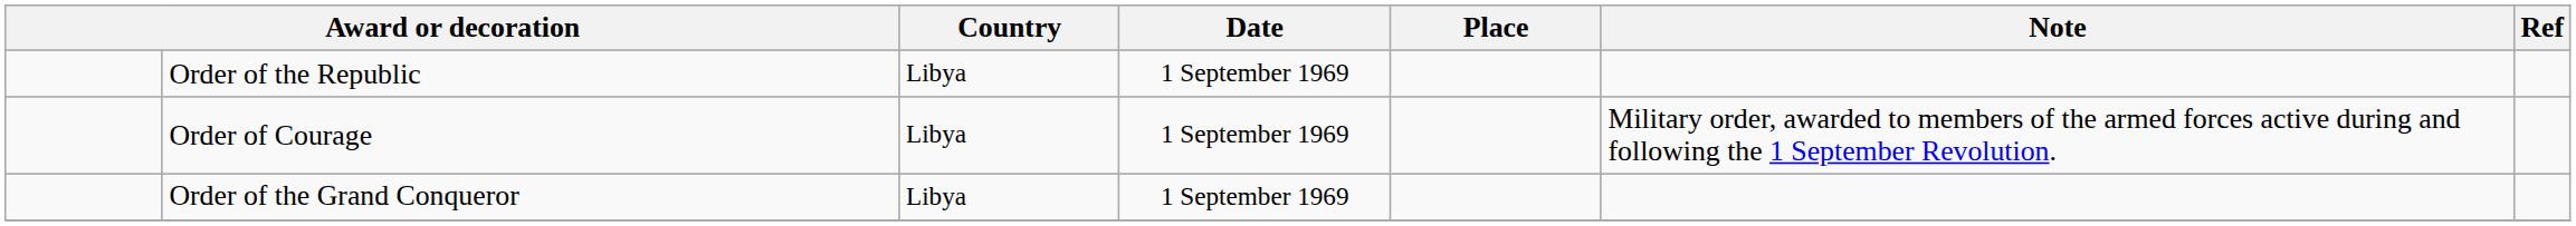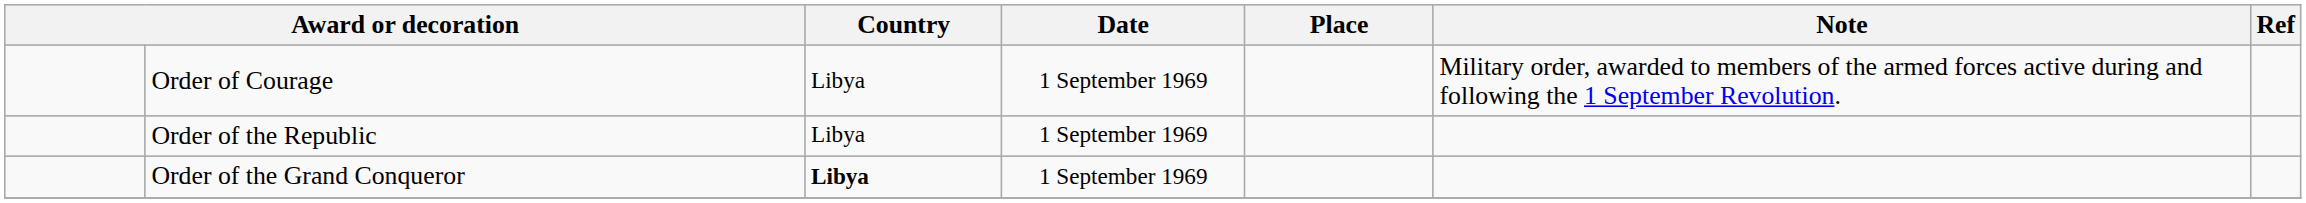 <table class="wikitable" style="text-align:left;">
 <tr ->
 <th colspan=2 width="490px">Award or decoration</th>
 <th width="110px">Country</th>
 <th width="110px">Date</th>
 <th width="110px">Place</th>
 <th width="500px">Note</th>
 <th>Ref</th>
+</tr>
+<tr>
+<td width="80px"></td>
+<td style="font-size:100%;">Order of Courage</td>
+<td style="width:8em; font-size:90%;"> Libya</td>
+<td align="center" style="width:10em; font-size:90%;">1 September 1969</td>
+<td align="center" style="font-size:100%;"></td>
+<td style="font-size:100%;">Military order, awarded to members of the armed forces active during and following the <a href='#'>1 September Revolution</a>.</td>
+<td style="font-size:100%;"></td>
 </tr>
 <tr>
 <td width="80px"></td>
 <td style="font-size:100%;">Order of the Republic</td>
 <td style="width:8em; font-size:90%;"> Libya</td>
 <td align="center" style="width:10em; font-size:90%;">1 September 1969</td>
 <td align="center" style="font-size:100%;"></td>
 <td style="font-size:100%;"></td>
 <td style="font-size:100%;"></td>
 </tr>
 <tr>
 <td width="80px"></td>
-<td style="font-size:100%;">Order of Courage</td>
-<td style="width:8em; font-size:90%;"> Libya</td>
-<td align="center" style="width:10em; font-size:90%;">1 September 1969</td>
-<td align="center" style="font-size:100%;"></td>
-<td style="font-size:100%;">Military order, awarded to members of the armed forces active during and following the <a href='#'>1 September Revolution</a>.</td>
-<td style="font-size:100%;"></td>
-</tr>
-<tr>
-<td width="80px"></td>
 <td style="font-size:100%;">Order of the Grand Conqueror</td>
-<td style="width:8em; font-size:90%;"> Libya</td>
+<td style="width:8em; font-size:90%;"><strong> Libya</strong></td>
 <td align="center" style="width:10em; font-size:90%;">1 September 1969</td>
 <td align="center" style="font-size:100%;"></td>
 <td style="font-size:100%;"></td>
 <td style="font-size:100%;"></td>
 </tr>
 <tr>
 </tr>
 </table>
